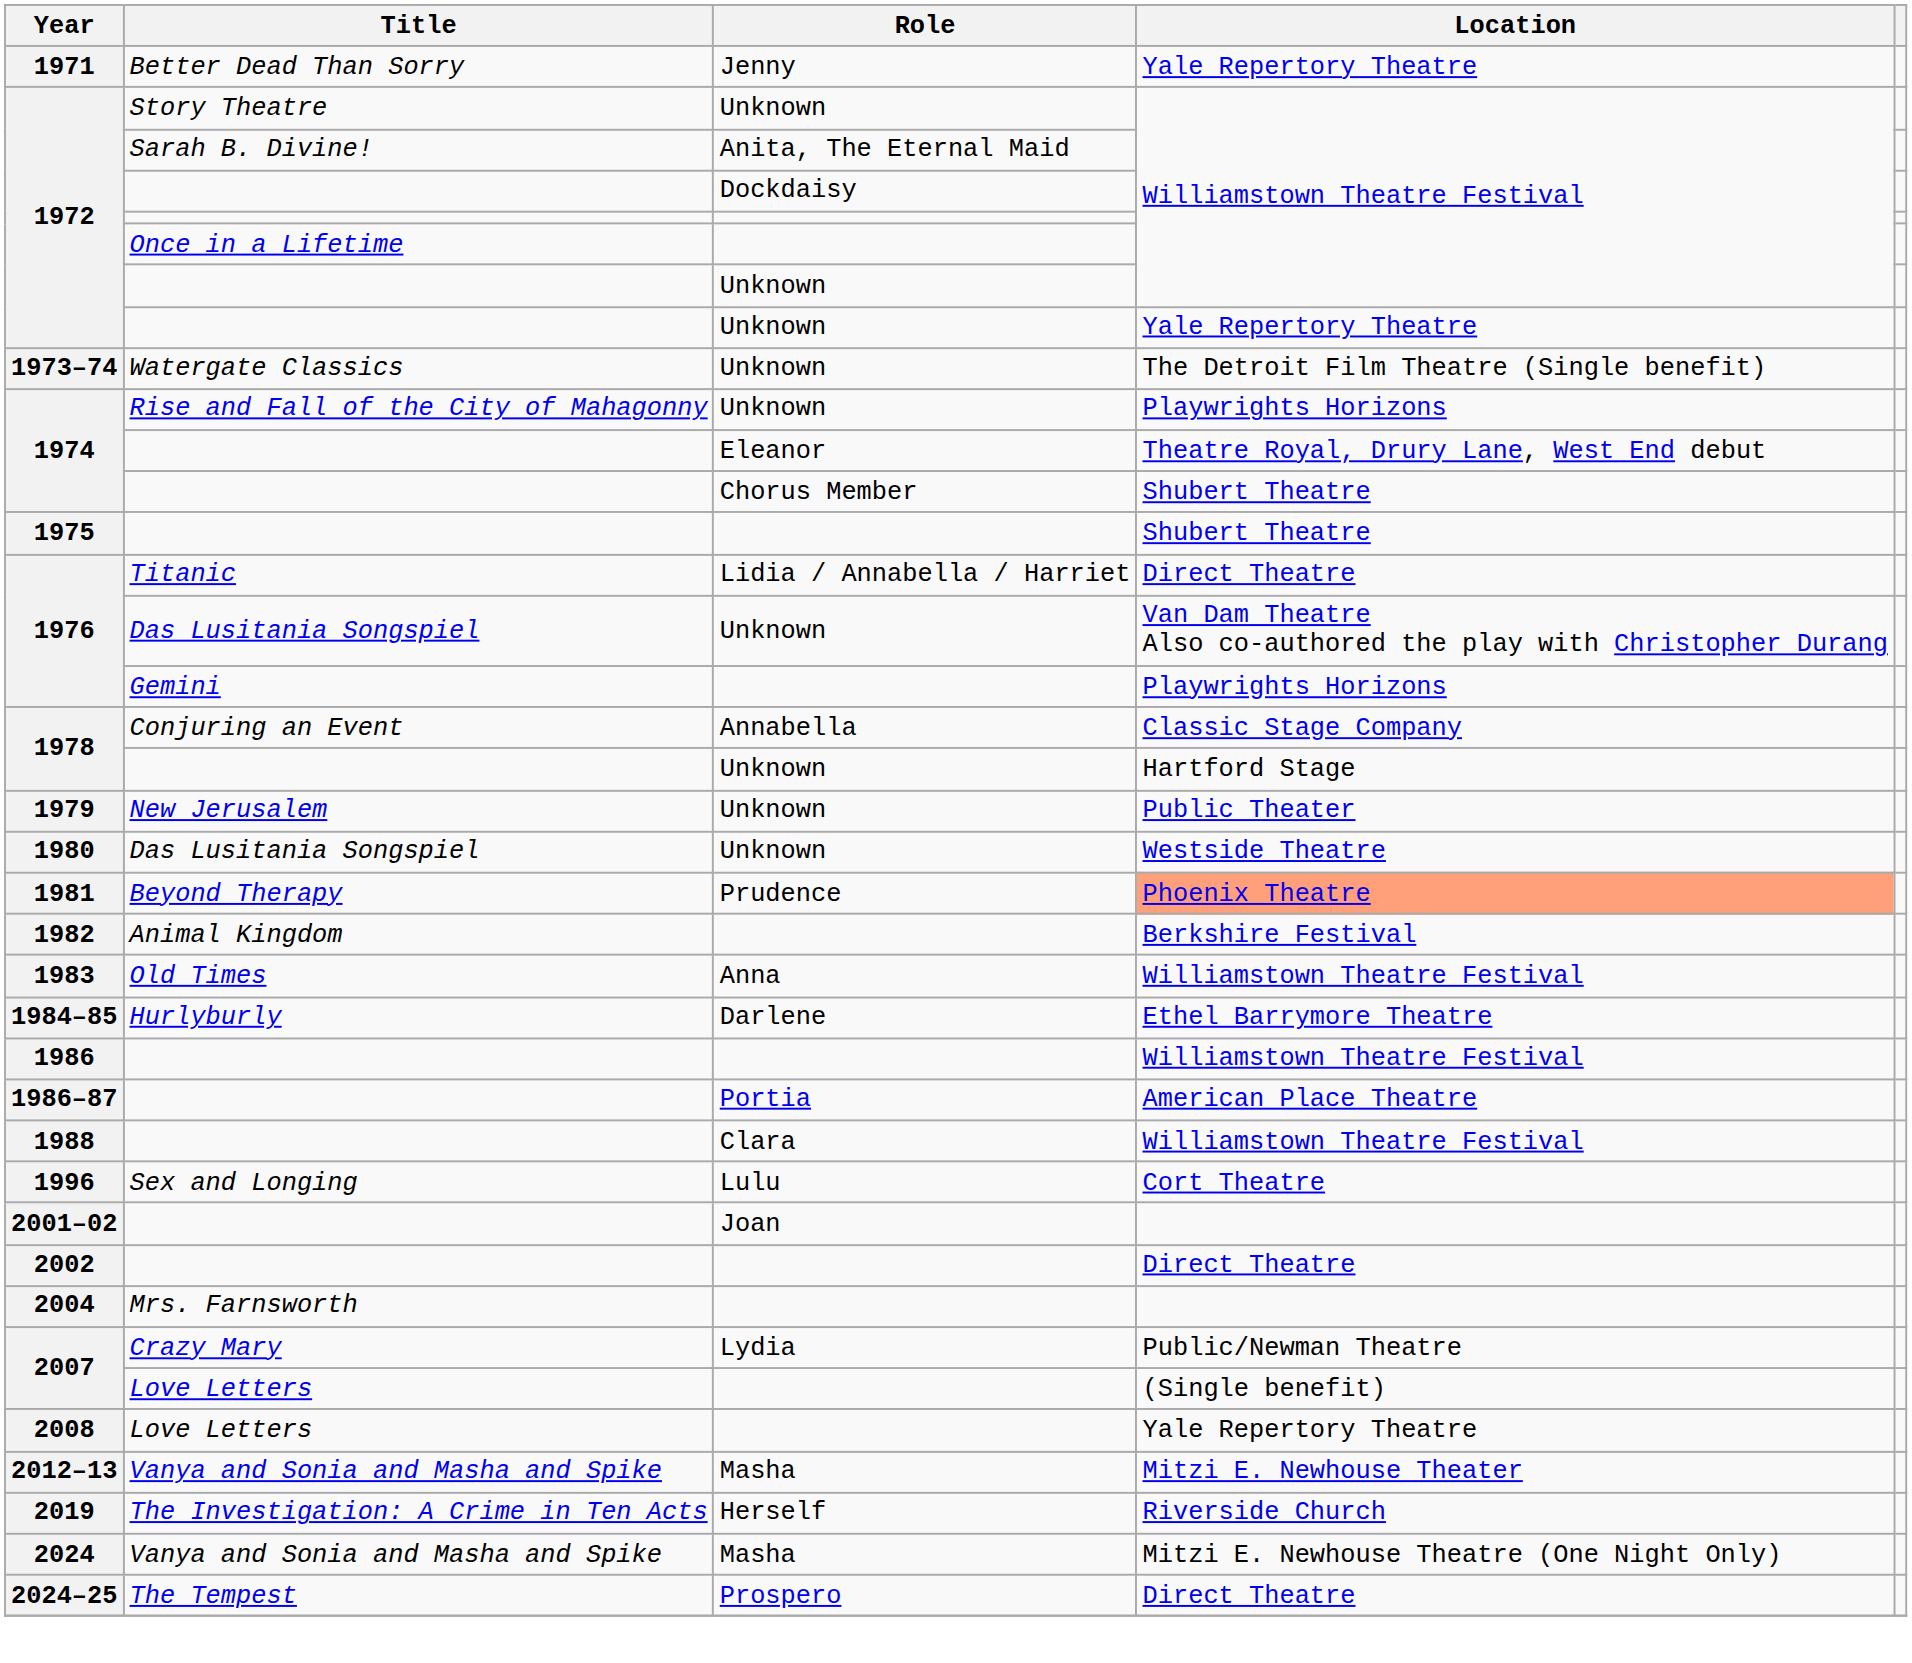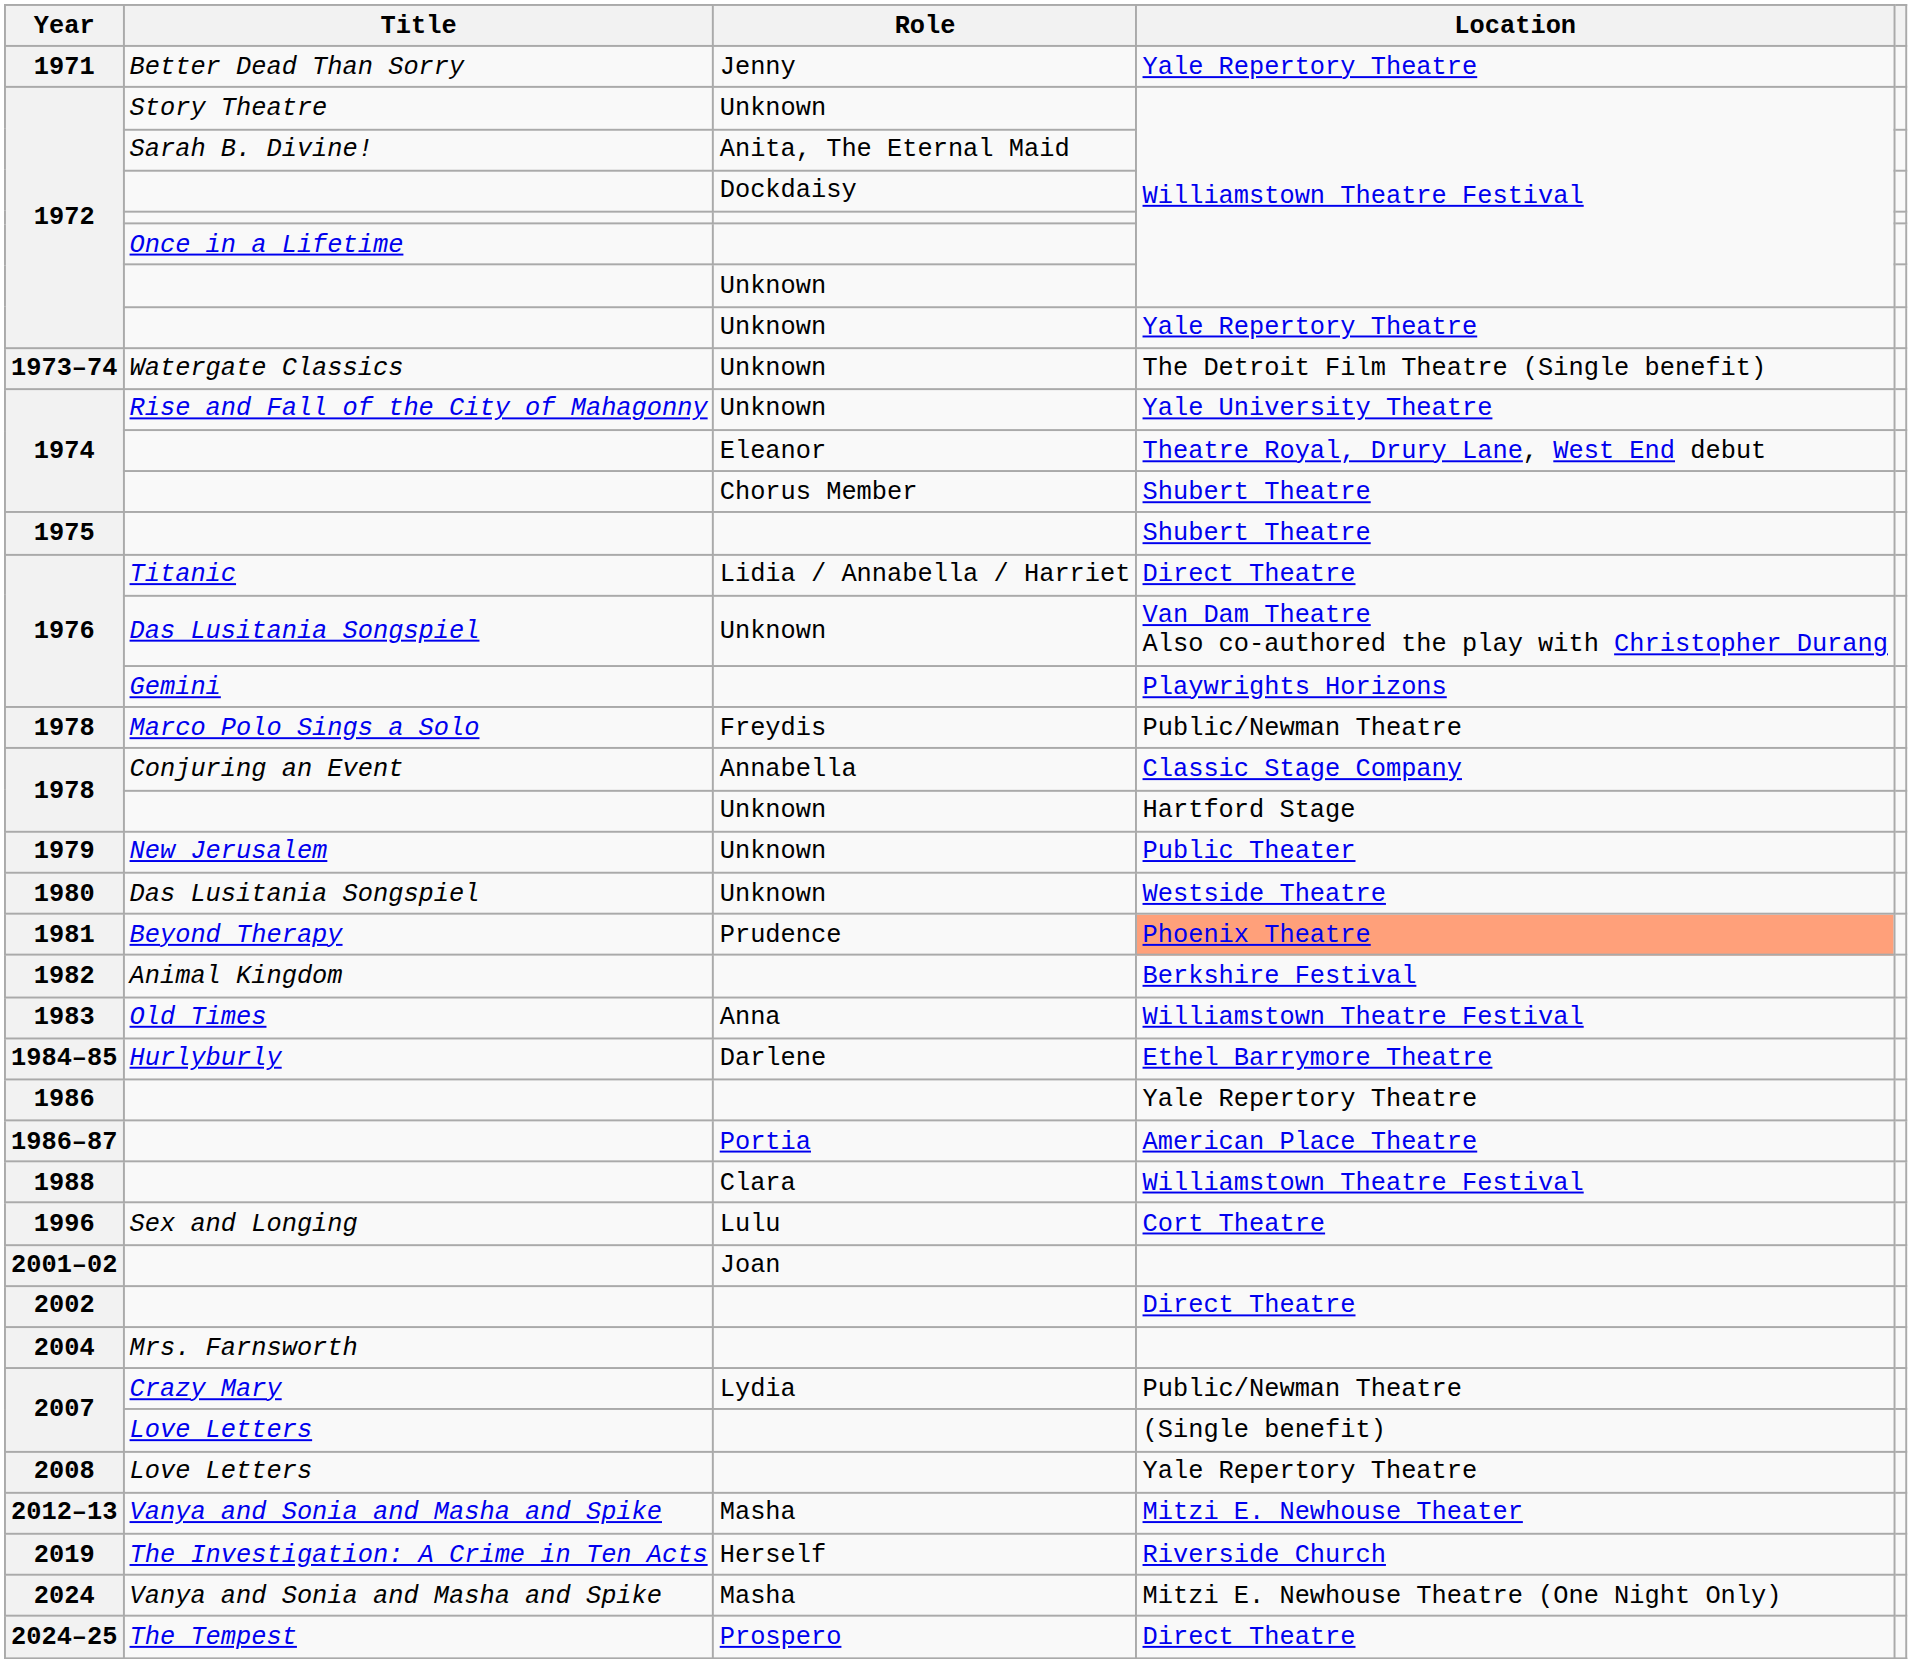 <table class="wikitable plainrowheaders sortable">
 <tr>
 <th>Year</th>
 <th>Title</th>
 <th>Role</th>
 <th>Location</th>
 <th scope="col" class="unsortable"></th>
 </tr>
 <tr>
 <th scope=row>1971</th>
 <td><em>Better Dead Than Sorry</em></td>
 <td>Jenny</td>
 <td><a href='#'>Yale Repertory Theatre</a></td>
 <td style="text-align:center;"></td>
 </tr>
 <tr>
 <th rowspan="7" scope="row">1972</th>
 <td><em>Story Theatre</em></td>
 <td>Unknown</td>
 <td rowspan="6"><a href='#'>Williamstown Theatre Festival</a></td>
 <td style="text-align:center;"></td>
 </tr>
 <tr>
 <td><em>Sarah B. Divine!</em></td>
 <td>Anita, The Eternal Maid</td>
 <td style="text-align:center;"></td>
 </tr>
 <tr>
 <td></td>
 <td>Dockdaisy</td>
 <td style="text-align:center;"></td>
 </tr>
 <tr>
 <td></td>
 <td></td>
 <td style="text-align:center;"></td>
 </tr>
 <tr>
 <td><em><a href='#'>Once in a Lifetime</a></em></td>
 <td></td>
 <td style="text-align:center;"></td>
 </tr>
 <tr>
 <td></td>
 <td>Unknown</td>
 <td style="text-align:center;"></td>
 </tr>
 <tr>
 <td></td>
 <td>Unknown</td>
 <td><a href='#'>Yale Repertory Theatre</a></td>
 <td style="text-align:center;"></td>
 </tr>
 <tr>
 <th scope=row>1973–74</th>
 <td><em>Watergate Classics</em></td>
 <td>Unknown</td>
 <td>The Detroit Film Theatre (Single benefit)</td>
 <td style="text-align:center;"></td>
 </tr>
 <tr>
 <th rowspan="3" scope="row">1974</th>
 <td><em><a href='#'>Rise and Fall of the City of Mahagonny</a></em></td>
 <td>Unknown</td>
-<td><a href='#'>Playwrights Horizons</a></td>
+<td><a href='#'>Yale University Theatre</a></td>
 <td style="text-align:center;"></td>
 </tr>
 <tr>
 <td></td>
 <td>Eleanor</td>
 <td><a href='#'>Theatre Royal, Drury Lane</a>, <a href='#'>West End</a> debut</td>
 <td style="text-align:center;"></td>
 </tr>
 <tr>
 <td></td>
 <td>Chorus Member</td>
 <td><a href='#'>Shubert Theatre</a></td>
 <td style="text-align:center;"></td>
 </tr>
 <tr>
 <th scope=row>1975</th>
 <td></td>
 <td></td>
 <td><a href='#'>Shubert Theatre</a></td>
 <td style="text-align:center;"></td>
 </tr>
 <tr>
 <th rowspan="3" scope="row">1976</th>
 <td><em><a href='#'>Titanic</a></em></td>
 <td>Lidia / Annabella / Harriet</td>
 <td><a href='#'>Direct Theatre</a></td>
 <td style="text-align:center;"></td>
 </tr>
 <tr>
 <td><em><a href='#'>Das Lusitania Songspiel</a></em></td>
 <td>Unknown</td>
 <td><a href='#'>Van Dam Theatre</a><br> Also co-authored the play with <a href='#'>Christopher Durang</a></td>
 <td style="text-align:center;"></td>
 </tr>
 <tr>
 <td><em><a href='#'>Gemini</a></em></td>
 <td></td>
 <td><a href='#'>Playwrights Horizons</a></td>
+<td style="text-align:center;"></td>
+</tr>
+<tr>
+<th scope=row>1978</th>
+<td><em><a href='#'>Marco Polo Sings a Solo</a></em></td>
+<td>Freydis</td>
+<td>Public/Newman Theatre</td>
 <td style="text-align:center;"></td>
 </tr>
 <tr>
 <th rowspan="2" scope="row">1978</th>
 <td><em>Conjuring an Event</em></td>
 <td>Annabella</td>
 <td><a href='#'>Classic Stage Company</a></td>
 <td style="text-align:center;"></td>
 </tr>
 <tr>
 <td></td>
 <td>Unknown</td>
 <td>Hartford Stage</td>
 <td style="text-align:center;"></td>
 </tr>
 <tr>
 <th scope=row>1979</th>
 <td><em><a href='#'>New Jerusalem</a></em></td>
 <td>Unknown</td>
 <td><a href='#'>Public Theater</a></td>
 <td style="text-align:center;"></td>
 </tr>
 <tr>
 <th scope=row>1980</th>
 <td><em>Das Lusitania Songspiel</em></td>
 <td>Unknown</td>
 <td><a href='#'>Westside Theatre</a></td>
 <td style="text-align:center;"></td>
 </tr>
 <tr>
 <th scope=row>1981</th>
 <td><em><a href='#'>Beyond Therapy</a></em></td>
 <td>Prudence</td>
 <td style="background: lightsalmon;"><a href='#'>Phoenix Theatre</a></td>
 <td style="text-align:center;"></td>
 </tr>
 <tr>
 <th scope=row>1982</th>
 <td><em>Animal Kingdom</em></td>
 <td></td>
 <td><a href='#'>Berkshire Festival</a></td>
 <td style="text-align:center;"></td>
 </tr>
 <tr>
 <th scope=row>1983</th>
 <td><em><a href='#'>Old Times</a></em></td>
 <td>Anna</td>
 <td><a href='#'>Williamstown Theatre Festival</a></td>
 <td style="text-align:center;"></td>
 </tr>
 <tr>
 <th scope=row>1984–85</th>
 <td><em><a href='#'>Hurlyburly</a></em></td>
 <td>Darlene</td>
 <td><a href='#'>Ethel Barrymore Theatre</a></td>
 <td style="text-align:center;"></td>
 </tr>
 <tr>
 <th scope=row>1986</th>
 <td></td>
 <td></td>
-<td><a href='#'>Williamstown Theatre Festival</a></td>
+<td>Yale Repertory Theatre</td>
 <td style="text-align:center;"></td>
 </tr>
 <tr>
 <th scope=row>1986–87</th>
 <td></td>
 <td><a href='#'>Portia</a></td>
 <td><a href='#'>American Place Theatre</a></td>
 <td style="text-align:center;"></td>
 </tr>
 <tr>
 <th scope=row>1988</th>
 <td></td>
 <td>Clara</td>
 <td><a href='#'>Williamstown Theatre Festival</a></td>
 <td style="text-align:center;"></td>
 </tr>
 <tr>
 <th scope=row>1996</th>
 <td><em>Sex and Longing</em></td>
 <td>Lulu</td>
 <td><a href='#'>Cort Theatre</a></td>
 <td style="text-align:center;"></td>
 </tr>
 <tr>
 <th scope=row>2001–02</th>
 <td></td>
 <td>Joan</td>
 <td></td>
 <td style="text-align:center;"></td>
 </tr>
 <tr>
 <th scope=row>2002</th>
 <td></td>
 <td></td>
 <td><a href='#'>Direct Theatre</a></td>
 <td style="text-align:center;"></td>
 </tr>
 <tr>
 <th scope=row>2004</th>
 <td><em>Mrs. Farnsworth</em></td>
 <td></td>
 <td></td>
 <td style="text-align:center;"></td>
 </tr>
 <tr>
 <th rowspan="2" scope="row">2007</th>
 <td><em><a href='#'>Crazy Mary</a></em></td>
 <td>Lydia</td>
 <td>Public/Newman Theatre</td>
 <td style="text-align:center;"></td>
 </tr>
 <tr>
 <td><em><a href='#'>Love Letters</a></em></td>
 <td></td>
 <td> (Single benefit)</td>
 <td style="text-align:center;"></td>
 </tr>
 <tr>
 <th scope=row>2008</th>
 <td><em>Love Letters</em></td>
 <td></td>
 <td>Yale Repertory Theatre</td>
 <td style="text-align:center;"></td>
 </tr>
 <tr>
 <th scope=row>2012–13</th>
 <td><em><a href='#'>Vanya and Sonia and Masha and Spike</a></em></td>
 <td>Masha</td>
 <td><a href='#'>Mitzi E. Newhouse Theater</a></td>
 <td style="text-align:center;"></td>
 </tr>
 <tr>
 <th scope=row>2019</th>
 <td><em><a href='#'>The Investigation: A Crime in Ten Acts</a></em></td>
 <td>Herself</td>
 <td><a href='#'>Riverside Church</a></td>
 <td style="text-align:center;"></td>
 </tr>
 <tr>
 <th scope=row>2024</th>
 <td><em>Vanya and Sonia and Masha and Spike</em></td>
 <td>Masha</td>
 <td>Mitzi E. Newhouse Theatre (One Night Only)</td>
 <td style="text-align:center;"></td>
 </tr>
 <tr>
 <th scope=row>2024–25</th>
 <td><em><a href='#'>The Tempest</a></em></td>
 <td><a href='#'>Prospero</a></td>
 <td><a href='#'>Direct Theatre</a></td>
 <td style="text-align:center;"></td>
 </tr>
 <tr>
 </tr>
 </table>
